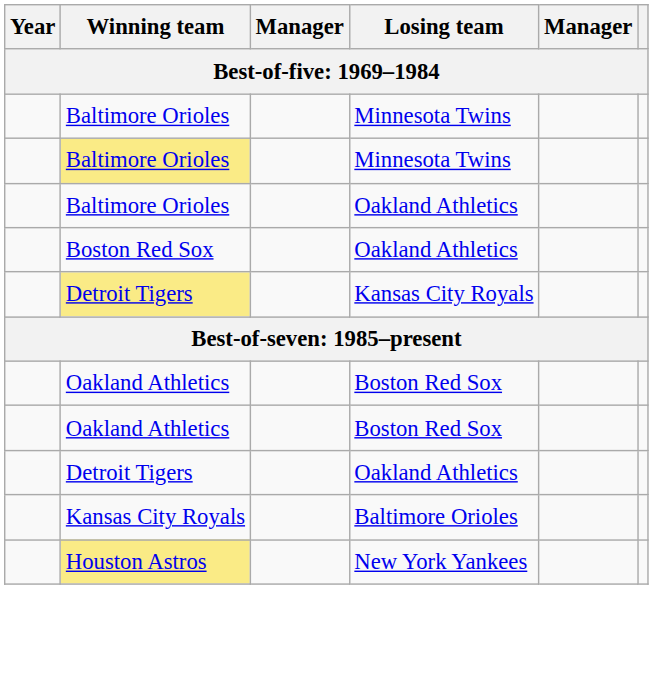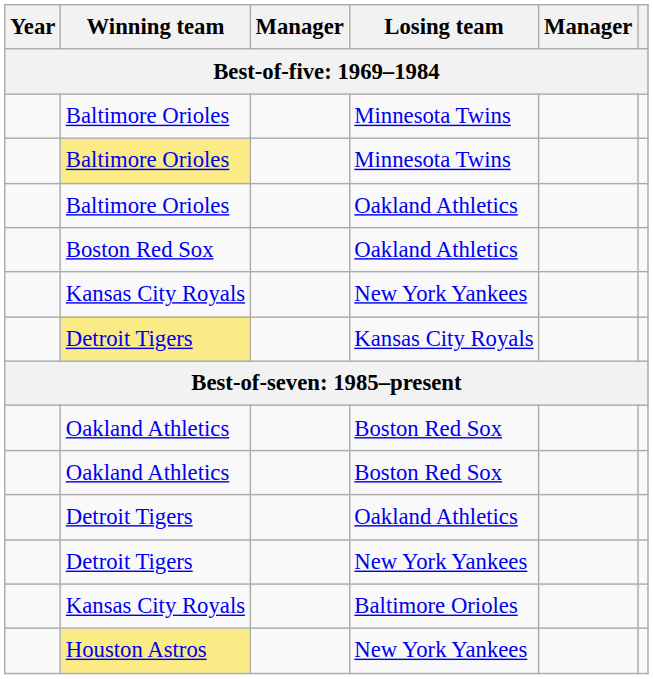 <table class="wikitable sortable sticky-header" style="font-size:1.00em; line-height:1.5em;">
 <tr>
 <th scope="col" class="unsortable">Year</th>
 <th scope="col">Winning team</th>
 <th scope="col">Manager</th>
 <th scope="col">Losing team</th>
 <th scope="col">Manager</th>
 <th scope="col" class="unsortable"></th>
 </tr>
 <tr>
 <th scope="col" colspan="6">Best-of-five: 1969–1984</th>
 </tr>
 <tr>
 <td align="center"></td>
 <td><a href='#'>Baltimore Orioles</a></td>
 <td></td>
 <td><a href='#'>Minnesota Twins</a></td>
 <td></td>
 <td></td>
 </tr>
 <tr>
 <td align="center"></td>
 <td bgcolor="#FAEB86"><a href='#'>Baltimore Orioles</a></td>
 <td></td>
 <td><a href='#'>Minnesota Twins</a></td>
 <td></td>
 <td></td>
 </tr>
 <tr>
 <td align="center"></td>
 <td><a href='#'>Baltimore Orioles</a></td>
 <td></td>
 <td><a href='#'>Oakland Athletics</a></td>
 <td></td>
 <td></td>
 </tr>
 <tr>
 <td align="center"></td>
 <td><a href='#'>Boston Red Sox</a></td>
 <td></td>
 <td><a href='#'>Oakland Athletics</a></td>
 <td></td>
 <td></td>
 </tr>
 <tr>
 <td align="center"></td>
+<td><a href='#'>Kansas City Royals</a></td>
+<td></td>
+<td><a href='#'>New York Yankees</a></td>
+<td></td>
+<td></td>
+</tr>
+<tr>
+<td align="center"></td>
 <td bgcolor="#FAEB86"><a href='#'>Detroit Tigers</a></td>
 <td></td>
 <td><a href='#'>Kansas City Royals</a></td>
 <td></td>
 <td></td>
 </tr>
 <tr>
 <th scope="col" colspan="6">Best-of-seven: 1985–present</th>
 </tr>
 <tr>
 <td align="center"></td>
 <td><a href='#'>Oakland Athletics</a></td>
 <td></td>
 <td><a href='#'>Boston Red Sox</a></td>
 <td></td>
 <td></td>
 </tr>
 <tr>
 <td align="center"></td>
 <td><a href='#'>Oakland Athletics</a></td>
 <td></td>
 <td><a href='#'>Boston Red Sox</a></td>
 <td></td>
 <td></td>
 </tr>
 <tr>
 <td align="center"></td>
 <td><a href='#'>Detroit Tigers</a></td>
 <td></td>
 <td><a href='#'>Oakland Athletics</a></td>
 <td></td>
 <td></td>
 </tr>
 <tr>
 <td align="center"></td>
+<td><a href='#'>Detroit Tigers</a></td>
+<td></td>
+<td><a href='#'>New York Yankees</a></td>
+<td></td>
+<td></td>
+</tr>
+<tr>
+<td align="center"></td>
 <td><a href='#'>Kansas City Royals</a></td>
 <td></td>
 <td><a href='#'>Baltimore Orioles</a></td>
 <td></td>
 <td></td>
 </tr>
 <tr>
 <td align="center"></td>
 <td bgcolor="#FAEB86"><a href='#'>Houston Astros</a></td>
 <td></td>
 <td><a href='#'>New York Yankees</a></td>
 <td></td>
 <td></td>
 </tr>
 </table>
